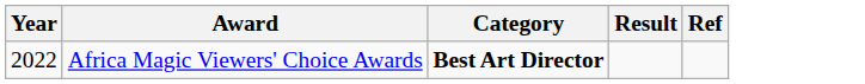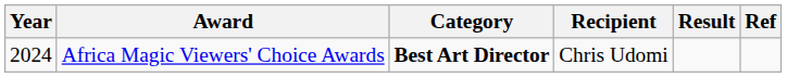 <table class="wikitable">
 <tr>
 <th>Year</th>
 <th>Award</th>
 <th>Category</th>
+<th>Recipient</th>
 <th>Result</th>
 <th>Ref</th>
 </tr>
 <tr>
-<td>2022</td>
+<td>2024</td>
 <td><a href='#'>Africa Magic Viewers' Choice Awards</a></td>
 <td><strong>Best Art Director</strong></td>
+<td>Chris Udomi</td>
 <td></td>
 <td></td>
 </tr>
 </table>
